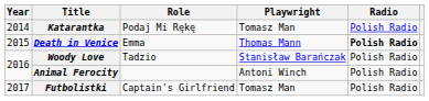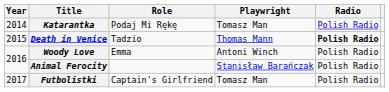 <table class="wikitable sortable plainrowheaders">
 <tr>
 <th scope="col">Year</th>
 <th scope="col">Title</th>
 <th scope="col">Role</th>
 <th scope="col">Playwright</th>
 <th scope="col">Radio</th>
 <th scope="col" class="unsortable"></th>
 </tr>
 <tr>
 <td>2014</td>
 <th scope="row"><em>Katarantka</em></th>
 <td>Podaj Mi Rękę</td>
 <td>Tomasz Man</td>
 <td><a href='#'>Polish Radio</a></td>
 <td></td>
 </tr>
 <tr>
 <td>2015</td>
 <th scope="row"><em><a href='#'>Death in Venice</a></em></th>
-<td>Emma</td>
+<td>Tadzio</td>
 <td><a href='#'>Thomas Mann</a></td>
 <td><strong>Polish Radio</strong></td>
 <td></td>
 </tr>
 <tr>
 <td rowspan="2">2016</td>
 <th scope="row"><em>Woody Love</em></th>
-<td>Tadzio</td>
-<td><a href='#'>Stanisław Barańczak</a></td>
+<td>Emma</td>
+<td>Antoni Winch</td>
 <td>Polish Radio</td>
 <td></td>
 </tr>
 <tr>
 <th scope="row"><em>Animal Ferocity</em></th>
 <td></td>
-<td>Antoni Winch</td>
+<td><a href='#'>Stanisław Barańczak</a></td>
 <td>Polish Radio</td>
 <td></td>
 </tr>
 <tr>
 <td>2017</td>
 <th scope="row"><em>Futbolistki</em></th>
 <td>Captain's Girlfriend</td>
 <td>Tomasz Man</td>
 <td>Polish Radio</td>
 <td></td>
 </tr>
 </table>
